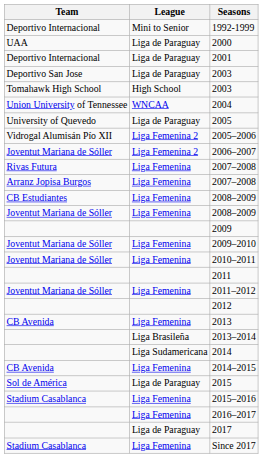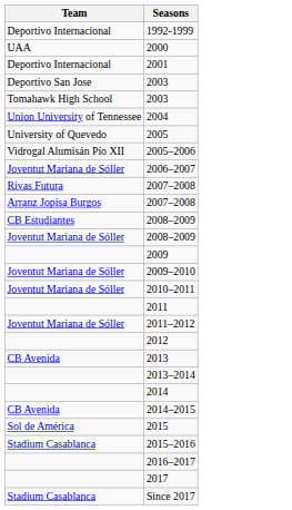 <table class="wikitable">
 <tr>
 <th>Team</th>
-<th>League</th>
 <th>Seasons</th>
 </tr>
 <tr>
 <td>Deportivo Internacional</td>
-<td>Mini to Senior </td>
 <td>1992-1999</td>
 </tr>
 <tr>
 <td>UAA</td>
-<td>Liga de Paraguay </td>
 <td>2000</td>
 </tr>
 <tr>
 <td>Deportivo Internacional</td>
-<td>Liga de Paraguay </td>
 <td>2001</td>
 </tr>
 <tr>
 <td>Deportivo San Jose</td>
-<td>Liga de Paraguay </td>
 <td>2003</td>
 </tr>
 <tr>
 <td>Tomahawk High School</td>
-<td>High School </td>
 <td>2003</td>
 </tr>
 <tr>
 <td><a href='#'>Union University</a> of Tennessee</td>
-<td><a href='#'>WNCAA</a> </td>
 <td>2004</td>
 </tr>
 <tr>
 <td>University of Quevedo</td>
-<td>Liga de Paraguay </td>
 <td>2005</td>
 </tr>
 <tr>
 <td>Vidrogal Alumisán Pío XII</td>
-<td><a href='#'>Liga Femenina 2</a> </td>
 <td>2005–2006</td>
 </tr>
 <tr>
 <td><a href='#'>Joventut Mariana de Sóller</a></td>
-<td><a href='#'>Liga Femenina 2</a> </td>
 <td>2006–2007</td>
 </tr>
 <tr>
 <td><a href='#'>Rivas Futura</a></td>
-<td><a href='#'>Liga Femenina</a> </td>
 <td>2007–2008</td>
 </tr>
 <tr>
 <td><a href='#'>Arranz Jopisa Burgos</a></td>
-<td><a href='#'>Liga Femenina</a> </td>
 <td>2007–2008</td>
 </tr>
 <tr>
 <td><a href='#'>CB Estudiantes</a></td>
-<td><a href='#'>Liga Femenina</a> </td>
 <td>2008–2009</td>
 </tr>
 <tr>
 <td><a href='#'>Joventut Mariana de Sóller</a></td>
-<td><a href='#'>Liga Femenina</a> </td>
 <td>2008–2009</td>
 </tr>
 <tr>
 <td></td>
-<td> </td>
 <td>2009</td>
 </tr>
 <tr>
 <td><a href='#'>Joventut Mariana de Sóller</a></td>
-<td><a href='#'>Liga Femenina</a> </td>
 <td>2009–2010</td>
 </tr>
 <tr>
 <td><a href='#'>Joventut Mariana de Sóller</a></td>
-<td><a href='#'>Liga Femenina</a> </td>
 <td>2010–2011</td>
 </tr>
 <tr>
 <td></td>
-<td> </td>
 <td>2011</td>
 </tr>
 <tr>
 <td><a href='#'>Joventut Mariana de Sóller</a></td>
-<td><a href='#'>Liga Femenina</a> </td>
 <td>2011–2012</td>
 </tr>
 <tr>
 <td></td>
-<td> </td>
 <td>2012</td>
 </tr>
 <tr>
 <td><a href='#'>CB Avenida</a></td>
-<td><a href='#'>Liga Femenina</a> </td>
 <td>2013</td>
 </tr>
 <tr>
 <td></td>
-<td>Liga Brasileña </td>
 <td>2013–2014</td>
 </tr>
 <tr>
 <td></td>
-<td>Liga Sudamericana </td>
 <td>2014</td>
 </tr>
 <tr>
 <td><a href='#'>CB Avenida</a></td>
-<td><a href='#'>Liga Femenina</a> </td>
 <td>2014–2015</td>
 </tr>
 <tr>
 <td><a href='#'>Sol de América</a></td>
-<td>Liga de Paraguay </td>
 <td>2015</td>
 </tr>
 <tr>
 <td><a href='#'>Stadium Casablanca</a></td>
-<td><a href='#'>Liga Femenina</a> </td>
 <td>2015–2016</td>
 </tr>
 <tr>
 <td></td>
-<td><a href='#'>Liga Femenina</a> </td>
 <td>2016–2017</td>
 </tr>
 <tr>
 <td></td>
-<td>Liga de Paraguay </td>
 <td>2017</td>
 </tr>
 <tr>
 <td><a href='#'>Stadium Casablanca</a></td>
-<td><a href='#'>Liga Femenina</a> </td>
 <td>Since 2017</td>
 </tr>
 </table>
